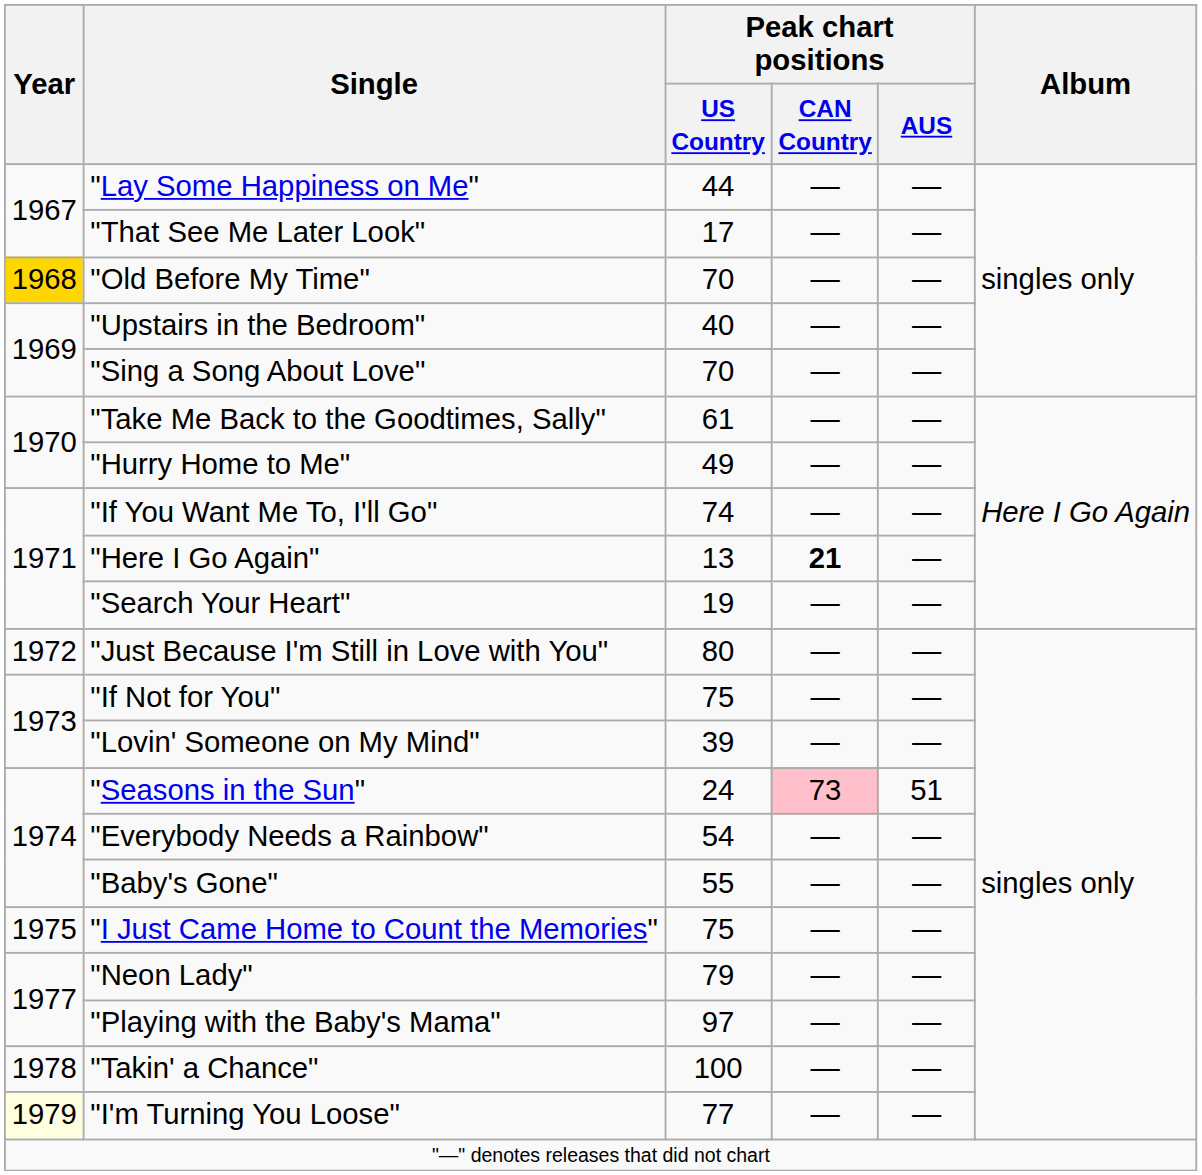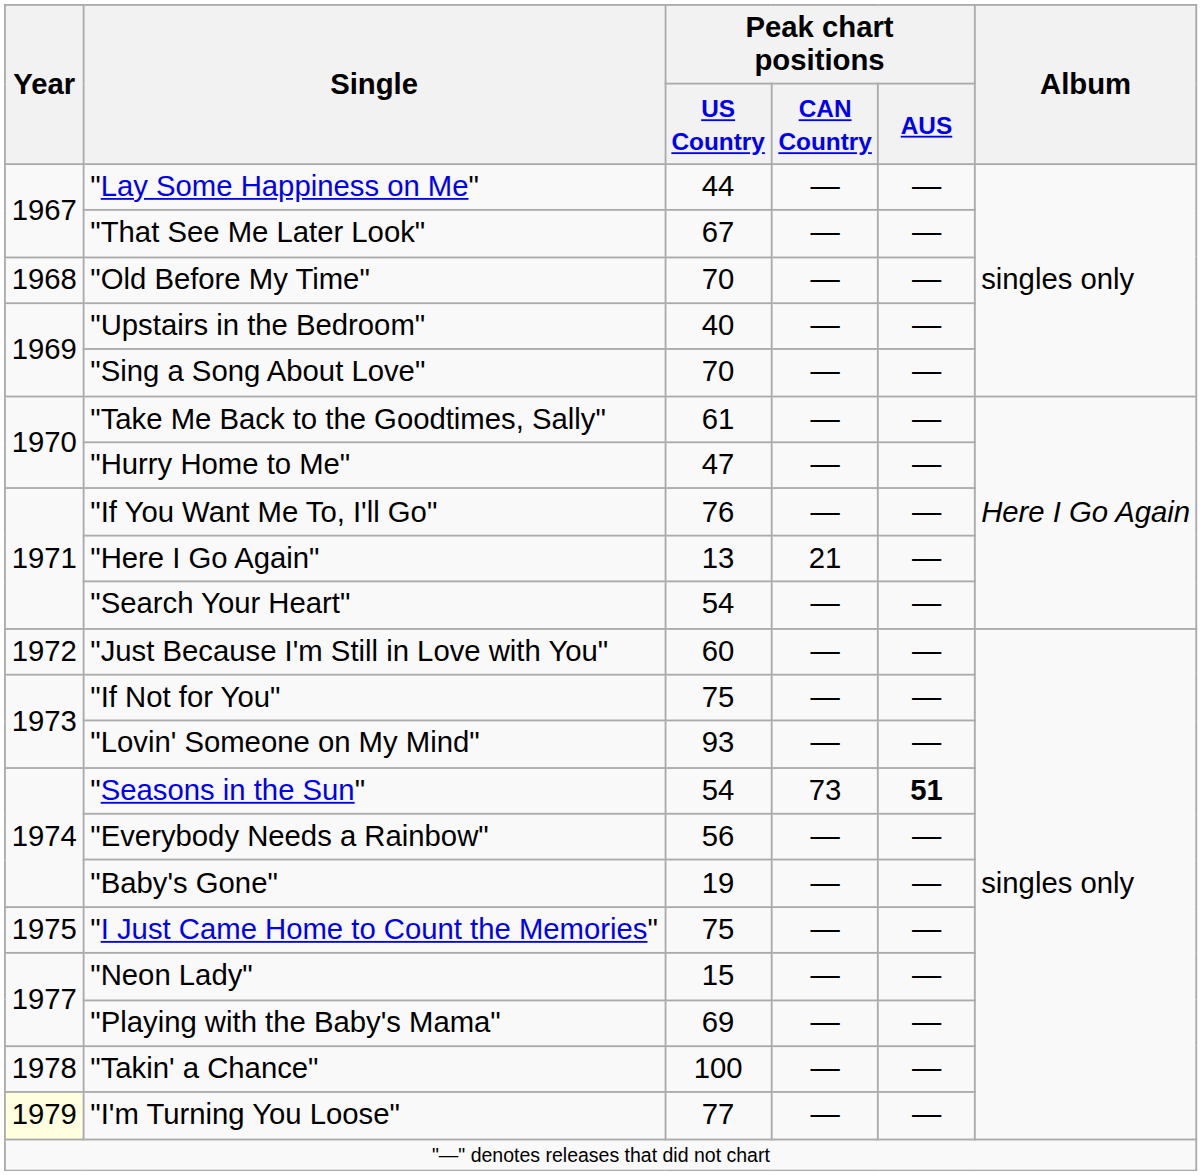 <table class="wikitable">
 <tr>
 <th rowspan="2">Year</th>
 <th rowspan="2">Single</th>
 <th colspan="3">Peak chart<br>positions</th>
 <th rowspan="2">Album</th>
 </tr>
 <tr>
 <th width="45"><small><a href='#'>US Country</a></small></th>
 <th width="45"><small><a href='#'>CAN Country</a></small></th>
 <th width="45"><small><a href='#'>AUS</a></small></th>
 </tr>
 <tr>
 <td rowspan=2>1967</td>
 <td>"<a href='#'>Lay Some Happiness on Me</a>"</td>
 <td align="center">44</td>
 <td align="center">—</td>
 <td align="center">—</td>
 <td rowspan=5>singles only</td>
 </tr>
 <tr>
 <td>"That See Me Later Look"</td>
-<td align="center">17</td>
+<td align="center">67</td>
 <td align="center">—</td>
 <td align="center">—</td>
 </tr>
 <tr>
-<td style="background: gold;">1968</td>
+<td>1968</td>
 <td>"Old Before My Time"</td>
 <td align="center">70</td>
 <td align="center">—</td>
 <td align="center">—</td>
 </tr>
 <tr>
 <td rowspan=2>1969</td>
 <td>"Upstairs in the Bedroom"</td>
 <td align="center">40</td>
 <td align="center">—</td>
 <td align="center">—</td>
 </tr>
 <tr>
 <td>"Sing a Song About Love"</td>
 <td align="center">70</td>
 <td align="center">—</td>
 <td align="center">—</td>
 </tr>
 <tr>
 <td rowspan=2>1970</td>
 <td>"Take Me Back to the Goodtimes, Sally"</td>
 <td align="center">61</td>
 <td align="center">—</td>
 <td align="center">—</td>
 <td rowspan=5><em>Here I Go Again</em></td>
 </tr>
 <tr>
 <td>"Hurry Home to Me"</td>
-<td align="center">49</td>
+<td align="center">47</td>
 <td align="center">—</td>
 <td align="center">—</td>
 </tr>
 <tr>
 <td rowspan=3>1971</td>
 <td>"If You Want Me To, I'll Go"</td>
-<td align="center">74</td>
+<td align="center">76</td>
 <td align="center">—</td>
 <td align="center">—</td>
 </tr>
 <tr>
 <td>"Here I Go Again"</td>
 <td align="center">13</td>
-<td align="center"><strong>21</strong></td>
+<td align="center">21</td>
 <td align="center">—</td>
 </tr>
 <tr>
 <td>"Search Your Heart"</td>
-<td align="center">19</td>
+<td align="center">54</td>
 <td align="center">—</td>
 <td align="center">—</td>
 </tr>
 <tr>
 <td>1972</td>
 <td>"Just Because I'm Still in Love with You"</td>
-<td align="center">80</td>
+<td align="center">60</td>
 <td align="center">—</td>
 <td align="center">—</td>
 <td rowspan=11>singles only</td>
 </tr>
 <tr>
 <td rowspan=2>1973</td>
 <td>"If Not for You"</td>
 <td align="center">75</td>
 <td align="center">—</td>
 <td align="center">—</td>
 </tr>
 <tr>
 <td>"Lovin' Someone on My Mind"</td>
-<td align="center">39</td>
+<td align="center">93</td>
 <td align="center">—</td>
 <td align="center">—</td>
 </tr>
 <tr>
 <td rowspan=3>1974</td>
 <td>"<a href='#'>Seasons in the Sun</a>"</td>
-<td align="center">24</td>
-<td align="center" style="background: pink;">73</td>
-<td align="center">51</td>
+<td align="center">54</td>
+<td align="center">73</td>
+<td align="center"><strong>51</strong></td>
 </tr>
 <tr>
 <td>"Everybody Needs a Rainbow"</td>
-<td align="center">54</td>
+<td align="center">56</td>
 <td align="center">—</td>
 <td align="center">—</td>
 </tr>
 <tr>
 <td>"Baby's Gone"</td>
-<td align="center">55</td>
+<td align="center">19</td>
 <td align="center">—</td>
 <td align="center">—</td>
 </tr>
 <tr>
 <td>1975</td>
 <td>"<a href='#'>I Just Came Home to Count the Memories</a>"</td>
 <td align="center">75</td>
 <td align="center">—</td>
 <td align="center">—</td>
 </tr>
 <tr>
 <td rowspan=2>1977</td>
 <td>"Neon Lady"</td>
-<td align="center">79</td>
+<td align="center">15</td>
 <td align="center">—</td>
 <td align="center">—</td>
 </tr>
 <tr>
 <td>"Playing with the Baby's Mama"</td>
-<td align="center">97</td>
+<td align="center">69</td>
 <td align="center">—</td>
 <td align="center">—</td>
 </tr>
 <tr>
 <td>1978</td>
 <td>"Takin' a Chance"</td>
 <td align="center">100</td>
 <td align="center">—</td>
 <td align="center">—</td>
 </tr>
 <tr>
 <td style="background: lightyellow;">1979</td>
 <td>"I'm Turning You Loose"</td>
 <td align="center">77</td>
 <td align="center">—</td>
 <td align="center">—</td>
 </tr>
 <tr>
 <td align="center" colspan="6" style="font-size:8pt">"—" denotes releases that did not chart</td>
 </tr>
 </table>
